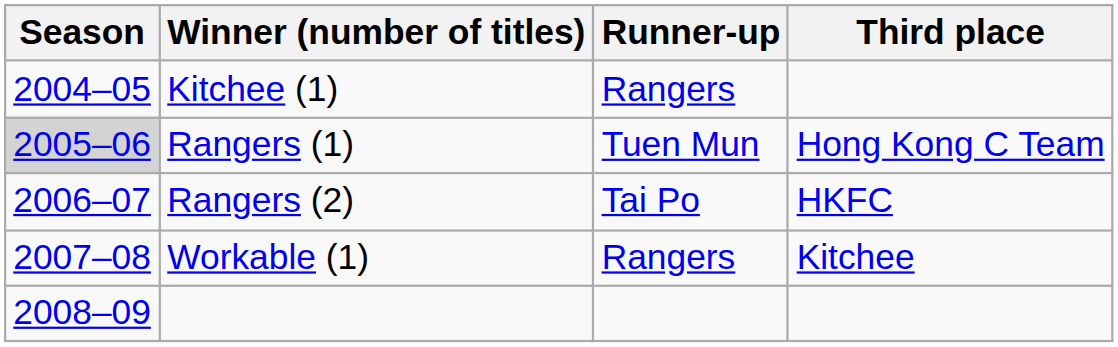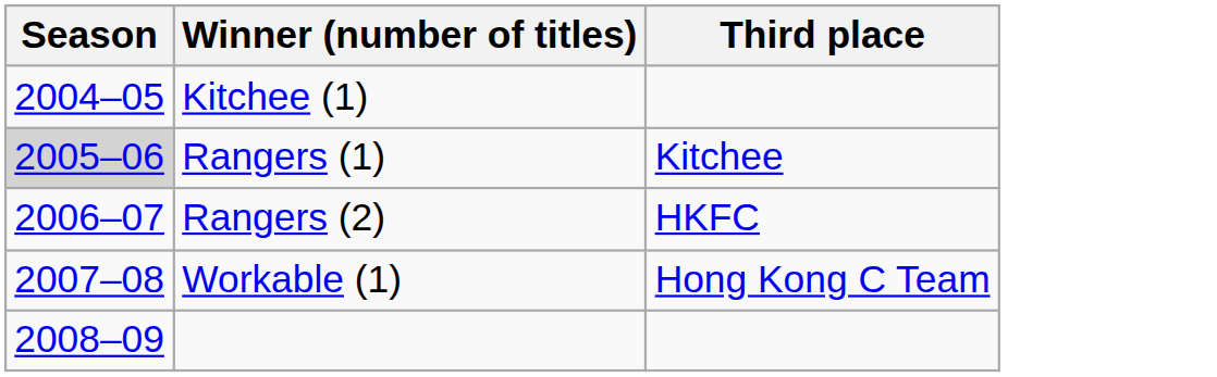 <table class="wikitable">
 <tr>
 <th>Season</th>
 <th>Winner (number of titles)</th>
-<th>Runner-up</th>
 <th>Third place</th>
 </tr>
 <tr>
 <td><a href='#'>2004–05</a></td>
 <td><a href='#'>Kitchee</a> (1)</td>
-<td><a href='#'>Rangers</a></td>
 <td></td>
 </tr>
 <tr>
 <td style="background: lightgrey;"><a href='#'>2005–06</a></td>
 <td><a href='#'>Rangers</a> (1)</td>
-<td><a href='#'>Tuen Mun</a></td>
-<td><a href='#'>Hong Kong C Team</a></td>
+<td><a href='#'>Kitchee</a></td>
 </tr>
 <tr>
 <td><a href='#'>2006–07</a></td>
 <td><a href='#'>Rangers</a> (2)</td>
-<td><a href='#'>Tai Po</a></td>
 <td><a href='#'>HKFC</a></td>
 </tr>
 <tr>
 <td><a href='#'>2007–08</a></td>
 <td><a href='#'>Workable</a> (1)</td>
-<td><a href='#'>Rangers</a></td>
-<td><a href='#'>Kitchee</a></td>
+<td><a href='#'>Hong Kong C Team</a></td>
 </tr>
 <tr>
 <td><a href='#'>2008–09</a></td>
 <td></td>
 <td></td>
-<td></td>
 </tr>
 </table>
